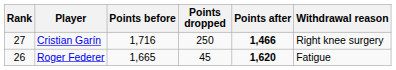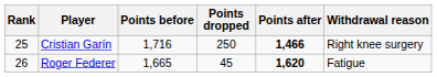 <table class="wikitable sortable">
 <tr>
 <th>Rank</th>
 <th>Player</th>
 <th>Points before</th>
 <th style="width:75px;">Points dropped</th>
 <th>Points after</th>
 <th>Withdrawal reason</th>
 </tr>
 <tr>
-<td style="text-align:center;">27</td>
+<td style="text-align:center;">25</td>
 <td> <a href='#'>Cristian Garín</a></td>
 <td style="text-align:center;">1,716</td>
 <td style="text-align:center;">250</td>
 <td style="text-align:center;"><strong>1,466</strong></td>
 <td>Right knee surgery</td>
 </tr>
 <tr>
 <td style="text-align:center;">26</td>
 <td> <a href='#'>Roger Federer</a></td>
 <td style="text-align:center;">1,665</td>
 <td style="text-align:center;">45</td>
 <td style="text-align:center;"><strong>1,620</strong></td>
 <td>Fatigue</td>
 </tr>
 </table>
